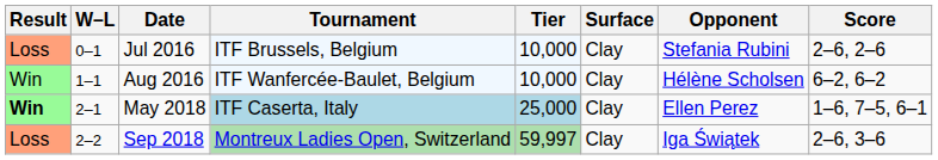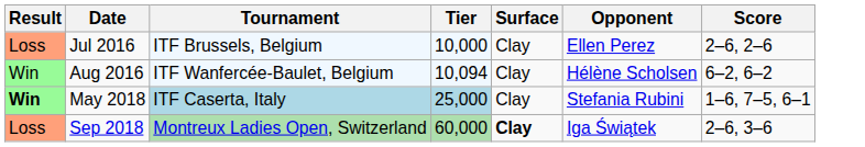 <table class="sortable wikitable">
 <tr>
 <th>Result</th>
-<th class="unsortable">W–L</th>
 <th>Date</th>
 <th>Tournament</th>
 <th>Tier</th>
 <th>Surface</th>
 <th>Opponent</th>
 <th class="unsortable">Score</th>
 </tr>
 <tr>
 <td style="background:#ffa07a;">Loss</td>
-<td><small>0–1</small></td>
 <td>Jul 2016</td>
 <td style="background:#f0f8ff;">ITF Brussels, Belgium</td>
 <td style="background:#f0f8ff;">10,000</td>
 <td>Clay</td>
-<td> <a href='#'>Stefania Rubini</a></td>
+<td> <a href='#'>Ellen Perez</a></td>
 <td>2–6, 2–6</td>
 </tr>
 <tr>
 <td style="background:#98fb98;">Win</td>
-<td><small>1–1</small></td>
 <td>Aug 2016</td>
 <td style="background:#f0f8ff;">ITF Wanfercée-Baulet, Belgium</td>
-<td style="background:#f0f8ff;">10,000</td>
+<td style="background:#f0f8ff;">10,094</td>
 <td>Clay</td>
 <td> <a href='#'>Hélène Scholsen</a></td>
 <td>6–2, 6–2</td>
 </tr>
 <tr>
 <td style="background:#98fb98;"><strong>Win</strong></td>
-<td><small>2–1</small></td>
 <td>May 2018</td>
 <td style="background:lightblue;">ITF Caserta, Italy</td>
 <td style="background:lightblue;">25,000</td>
 <td>Clay</td>
-<td> <a href='#'>Ellen Perez</a></td>
+<td> <a href='#'>Stefania Rubini</a></td>
 <td>1–6, 7–5, 6–1</td>
 </tr>
 <tr>
 <td style="background:#ffa07a;">Loss</td>
-<td><small>2–2</small></td>
 <td><a href='#'>Sep 2018</a></td>
 <td style="background:#addfad;"><a href='#'>Montreux Ladies Open</a>, Switzerland</td>
-<td style="background:#addfad;">59,997</td>
-<td>Clay</td>
+<td style="background:#addfad;">60,000</td>
+<td><strong>Clay</strong></td>
 <td> <a href='#'>Iga Świątek</a></td>
 <td>2–6, 3–6</td>
 </tr>
 </table>
